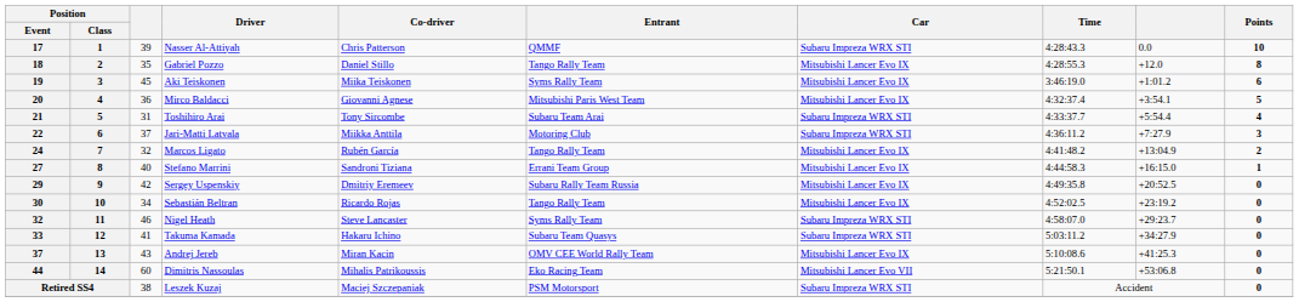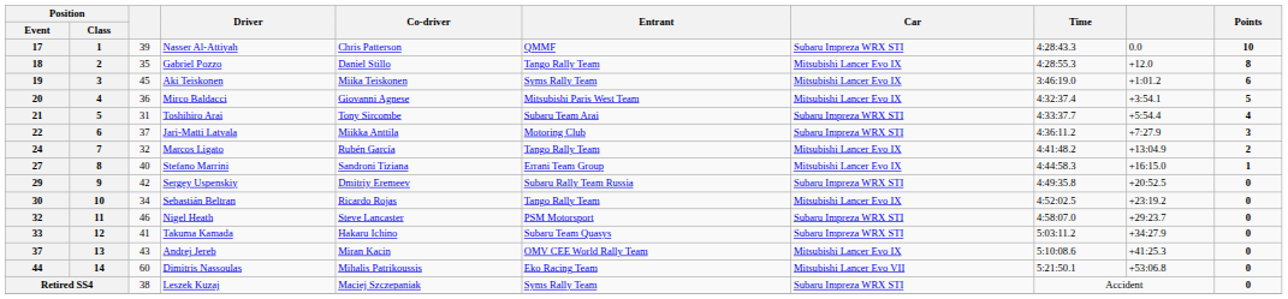 <table class="wikitable" width=85% style="font-size: 85%;">
 <tr>
 <th colspan="2">Position</th>
 <th rowspan="2"></th>
 <th rowspan="2">Driver</th>
 <th rowspan="2">Co-driver</th>
 <th rowspan="2">Entrant</th>
 <th rowspan="2">Car</th>
 <th rowspan="2">Time</th>
 <th rowspan="2"></th>
 <th rowspan="2">Points</th>
 </tr>
 <tr>
 <th>Event</th>
 <th>Class</th>
 </tr>
 <tr>
 <th>17</th>
 <th>1</th>
 <td align="center">39</td>
 <td> <a href='#'>Nasser Al-Attiyah</a></td>
 <td> <a href='#'>Chris Patterson</a></td>
 <td> <a href='#'>QMMF</a></td>
 <td><a href='#'>Subaru Impreza WRX STI</a></td>
 <td>4:28:43.3</td>
 <td>0.0</td>
 <td align="center"><strong>10</strong></td>
 </tr>
 <tr>
 <th>18</th>
 <th>2</th>
 <td align="center">35</td>
 <td> <a href='#'>Gabriel Pozzo</a></td>
 <td> <a href='#'>Daniel Stillo</a></td>
 <td> <a href='#'>Tango Rally Team</a></td>
 <td><a href='#'>Mitsubishi Lancer Evo IX</a></td>
 <td>4:28:55.3</td>
 <td>+12.0</td>
 <td align="center"><strong>8</strong></td>
 </tr>
 <tr>
 <th>19</th>
 <th>3</th>
 <td align="center">45</td>
 <td> <a href='#'>Aki Teiskonen</a></td>
 <td> <a href='#'>Miika Teiskonen</a></td>
 <td> <a href='#'>Syms Rally Team</a></td>
 <td><a href='#'>Mitsubishi Lancer Evo IX</a></td>
 <td>3:46:19.0</td>
 <td>+1:01.2</td>
 <td align="center"><strong>6</strong></td>
 </tr>
 <tr>
 <th>20</th>
 <th>4</th>
 <td align="center">36</td>
 <td> <a href='#'>Mirco Baldacci</a></td>
 <td> <a href='#'>Giovanni Agnese</a></td>
 <td> <a href='#'>Mitsubishi Paris West Team</a></td>
 <td><a href='#'>Mitsubishi Lancer Evo IX</a></td>
 <td>4:32:37.4</td>
 <td>+3:54.1</td>
 <td align="center"><strong>5</strong></td>
 </tr>
 <tr>
 <th>21</th>
 <th>5</th>
 <td align="center">31</td>
 <td> <a href='#'>Toshihiro Arai</a></td>
 <td> <a href='#'>Tony Sircombe</a></td>
 <td> <a href='#'>Subaru Team Arai</a></td>
 <td><a href='#'>Subaru Impreza WRX STI</a></td>
 <td>4:33:37.7</td>
 <td>+5:54.4</td>
 <td align="center"><strong>4</strong></td>
 </tr>
 <tr>
 <th>22</th>
 <th>6</th>
 <td align="center">37</td>
 <td> <a href='#'>Jari-Matti Latvala</a></td>
 <td> <a href='#'>Miikka Anttila</a></td>
 <td> <a href='#'>Motoring Club</a></td>
 <td><a href='#'>Subaru Impreza WRX STI</a></td>
 <td>4:36:11.2</td>
 <td>+7:27.9</td>
 <td align="center"><strong>3</strong></td>
 </tr>
 <tr>
 <th>24</th>
 <th>7</th>
 <td align="center">32</td>
 <td> <a href='#'>Marcos Ligato</a></td>
 <td> <a href='#'>Rubén García</a></td>
 <td> <a href='#'>Tango Rally Team</a></td>
 <td><a href='#'>Mitsubishi Lancer Evo IX</a></td>
 <td>4:41:48.2</td>
 <td>+13:04.9</td>
 <td align="center"><strong>2</strong></td>
 </tr>
 <tr>
 <th>27</th>
 <th>8</th>
 <td align="center">40</td>
 <td> <a href='#'>Stefano Marrini</a></td>
 <td> <a href='#'>Sandroni Tiziana</a></td>
 <td> <a href='#'>Errani Team Group</a></td>
 <td><a href='#'>Mitsubishi Lancer Evo IX</a></td>
 <td>4:44:58.3</td>
 <td>+16:15.0</td>
 <td align="center"><strong>1</strong></td>
 </tr>
 <tr>
 <th>29</th>
 <th>9</th>
 <td align="center">42</td>
 <td> <a href='#'>Sergey Uspenskiy</a></td>
 <td> <a href='#'>Dmitriy Eremeev</a></td>
 <td> <a href='#'>Subaru Rally Team Russia</a></td>
-<td><a href='#'>Mitsubishi Lancer Evo IX</a></td>
+<td><a href='#'>Subaru Impreza WRX STI</a></td>
 <td>4:49:35.8</td>
 <td>+20:52.5</td>
 <td align="center"><strong>0</strong></td>
 </tr>
 <tr>
 <th>30</th>
 <th>10</th>
 <td align="center">34</td>
 <td> <a href='#'>Sebastián Beltran</a></td>
 <td> <a href='#'>Ricardo Rojas</a></td>
 <td> <a href='#'>Tango Rally Team</a></td>
 <td><a href='#'>Mitsubishi Lancer Evo IX</a></td>
 <td>4:52:02.5</td>
 <td>+23:19.2</td>
 <td align="center"><strong>0</strong></td>
 </tr>
 <tr>
 <th>32</th>
 <th>11</th>
 <td align="center">46</td>
 <td> <a href='#'>Nigel Heath</a></td>
 <td> <a href='#'>Steve Lancaster</a></td>
-<td> <a href='#'>Syms Rally Team</a></td>
+<td> <a href='#'>PSM Motorsport</a></td>
 <td><a href='#'>Subaru Impreza WRX STI</a></td>
 <td>4:58:07.0</td>
 <td>+29:23.7</td>
 <td align="center"><strong>0</strong></td>
 </tr>
 <tr>
 <th>33</th>
 <th>12</th>
 <td align="center">41</td>
 <td> <a href='#'>Takuma Kamada</a></td>
 <td> <a href='#'>Hakaru Ichino</a></td>
 <td> <a href='#'>Subaru Team Quasys</a></td>
 <td><a href='#'>Subaru Impreza WRX STI</a></td>
 <td>5:03:11.2</td>
 <td>+34:27.9</td>
 <td align="center"><strong>0</strong></td>
 </tr>
 <tr>
 <th>37</th>
 <th>13</th>
 <td align="center">43</td>
 <td> <a href='#'>Andrej Jereb</a></td>
 <td> <a href='#'>Miran Kacin</a></td>
 <td> <a href='#'>OMV CEE World Rally Team</a></td>
 <td><a href='#'>Mitsubishi Lancer Evo IX</a></td>
 <td>5:10:08.6</td>
 <td>+41:25.3</td>
 <td align="center"><strong>0</strong></td>
 </tr>
 <tr>
 <th>44</th>
 <th>14</th>
 <td align="center">60</td>
 <td> <a href='#'>Dimitris Nassoulas</a></td>
 <td> <a href='#'>Mihalis Patrikoussis</a></td>
 <td> <a href='#'>Eko Racing Team</a></td>
 <td><a href='#'>Mitsubishi Lancer Evo VII</a></td>
 <td>5:21:50.1</td>
 <td>+53:06.8</td>
 <td align="center"><strong>0</strong></td>
 </tr>
 <tr>
 <th colspan="2">Retired SS4</th>
 <td align="center">38</td>
 <td> <a href='#'>Leszek Kuzaj</a></td>
 <td> <a href='#'>Maciej Szczepaniak</a></td>
-<td> <a href='#'>PSM Motorsport</a></td>
+<td> <a href='#'>Syms Rally Team</a></td>
 <td><a href='#'>Subaru Impreza WRX STI</a></td>
 <td colspan="2" align="center">Accident</td>
 <td align="center"><strong>0</strong></td>
 </tr>
 <tr>
 </tr>
 </table>
